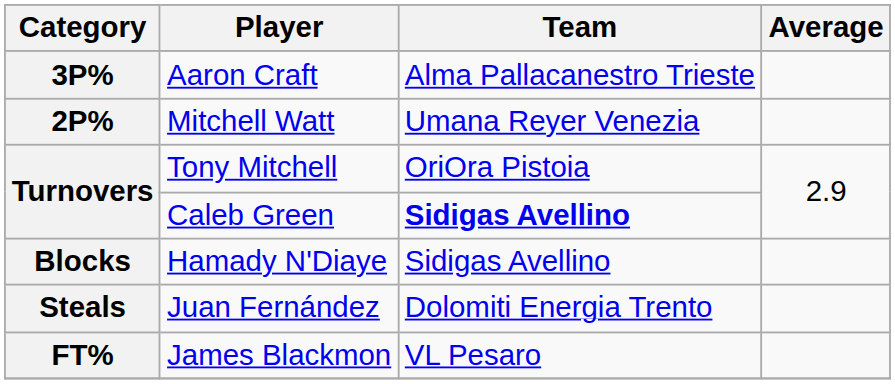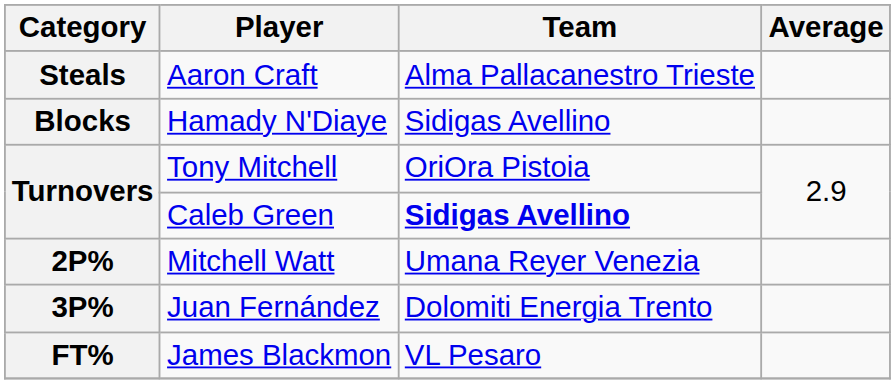 <table class="wikitable">
 <tr>
 <th>Category</th>
 <th>Player</th>
 <th>Team</th>
 <th>Average</th>
 </tr>
 <tr>
-<th>3P%</th>
+<th>Steals</th>
 <td> <a href='#'>Aaron Craft</a></td>
 <td><a href='#'>Alma Pallacanestro Trieste</a></td>
 <td></td>
 </tr>
 <tr>
-<th>2P%</th>
-<td> <a href='#'>Mitchell Watt</a></td>
-<td><a href='#'>Umana Reyer Venezia</a></td>
+<th>Blocks</th>
+<td> <a href='#'>Hamady N'Diaye</a></td>
+<td><a href='#'>Sidigas Avellino</a></td>
 <td></td>
 </tr>
 <tr>
 <th rowspan="2">Turnovers</th>
 <td> <a href='#'>Tony Mitchell</a></td>
 <td><a href='#'>OriOra Pistoia</a></td>
 <td rowspan="2" style="text-align:center;">2.9</td>
 </tr>
 <tr>
 <td> <a href='#'>Caleb Green</a></td>
 <td><strong><a href='#'>Sidigas Avellino</a></strong></td>
 </tr>
 <tr>
-<th>Blocks</th>
-<td> <a href='#'>Hamady N'Diaye</a></td>
-<td><a href='#'>Sidigas Avellino</a></td>
+<th>2P%</th>
+<td> <a href='#'>Mitchell Watt</a></td>
+<td><a href='#'>Umana Reyer Venezia</a></td>
 <td></td>
 </tr>
 <tr>
-<th>Steals</th>
+<th>3P%</th>
 <td> <a href='#'>Juan Fernández</a></td>
 <td style="text-align:left;"><a href='#'>Dolomiti Energia Trento</a></td>
 <td></td>
 </tr>
 <tr>
 <th>FT%</th>
 <td> <a href='#'>James Blackmon</a></td>
 <td><a href='#'>VL Pesaro</a></td>
 <td></td>
 </tr>
 <tr>
 </tr>
 </table>
